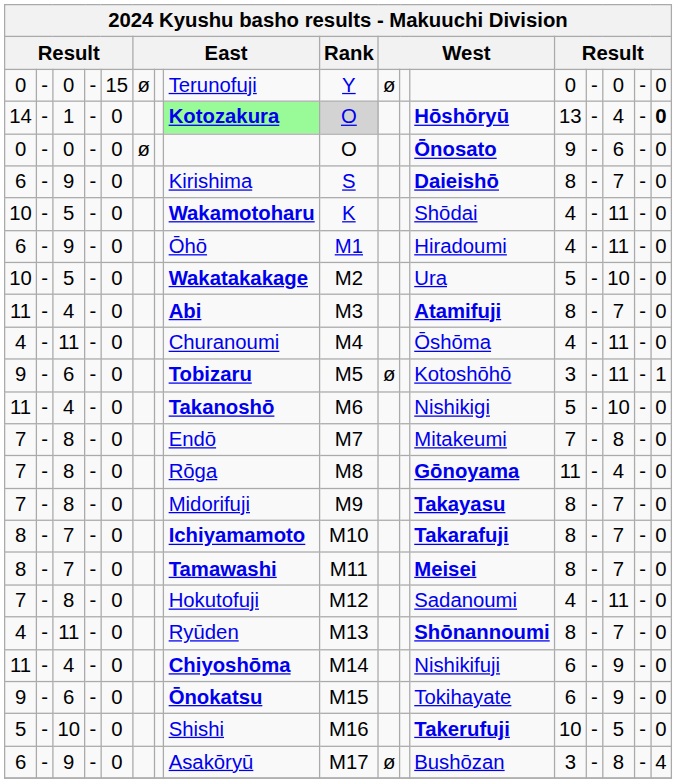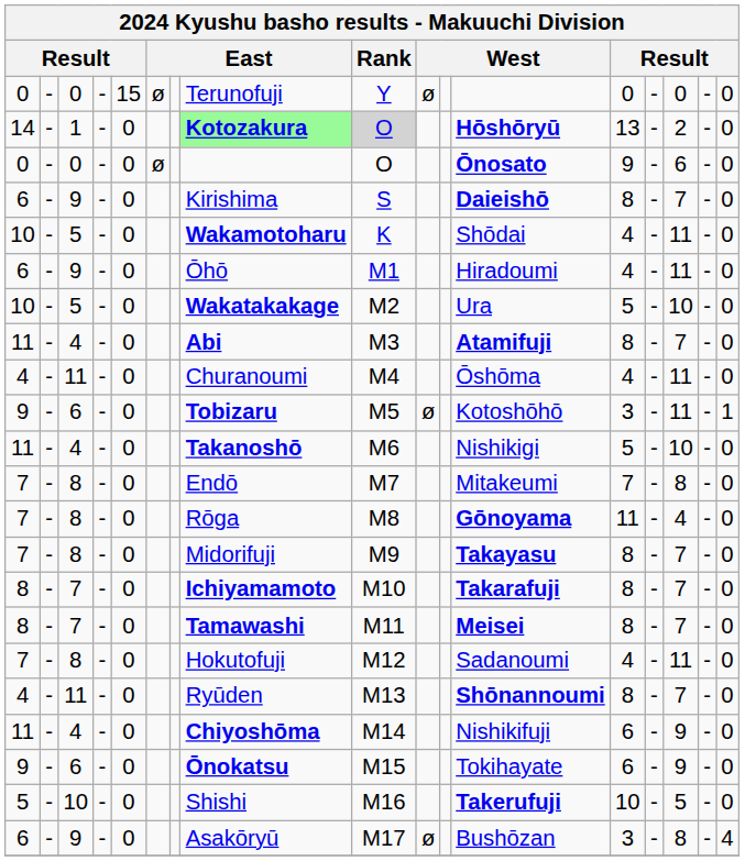 <table class="wikitable" style="text-align:center">
 <tr>
 <th colspan="17">2024 Kyushu basho results - Makuuchi Division</th>
 </tr>
 <tr>
 <th colspan="5">Result</th>
 <th colspan="3">East</th>
 <th>Rank</th>
 <th colspan="3">West</th>
 <th colspan="5">Result</th>
 </tr>
 <tr>
 <td>0</td>
 <td>-</td>
 <td>0</td>
 <td>-</td>
 <td>15</td>
 <td>ø</td>
 <td></td>
 <td style="text-align:left;"><a href='#'>Terunofuji</a></td>
 <td><a href='#'>Y</a></td>
 <td>ø</td>
 <td></td>
 <td></td>
 <td>0</td>
 <td>-</td>
 <td>0</td>
 <td>-</td>
 <td>0</td>
 </tr>
 <tr>
 <td>14</td>
 <td>-</td>
 <td>1</td>
 <td>-</td>
 <td>0</td>
 <td></td>
 <td></td>
 <td style="text-align:left;background: PaleGreen;"><strong><a href='#'>Kotozakura</a></strong></td>
 <td style="background: lightgrey;"><a href='#'>O</a></td>
 <td></td>
 <td></td>
 <td style="text-align:left;"><strong><a href='#'>Hōshōryū</a></strong></td>
 <td>13</td>
 <td>-</td>
-<td>4</td>
+<td>2</td>
 <td>-</td>
-<td><strong>0</strong></td>
+<td>0</td>
 </tr>
 <tr>
 <td>0</td>
 <td>-</td>
 <td>0</td>
 <td>-</td>
 <td>0</td>
 <td>ø</td>
 <td></td>
 <td></td>
 <td>O</td>
 <td></td>
 <td></td>
 <td style="text-align:left;"><strong><a href='#'>Ōnosato</a></strong></td>
 <td>9</td>
 <td>-</td>
 <td>6</td>
 <td>-</td>
 <td>0</td>
 </tr>
 <tr>
 <td>6</td>
 <td>-</td>
 <td>9</td>
 <td>-</td>
 <td>0</td>
 <td></td>
 <td></td>
 <td style="text-align:left;"><a href='#'>Kirishima</a></td>
 <td><a href='#'>S</a></td>
 <td></td>
 <td></td>
 <td style="text-align:left;"><strong><a href='#'>Daieishō</a></strong></td>
 <td>8</td>
 <td>-</td>
 <td>7</td>
 <td>-</td>
 <td>0</td>
 </tr>
 <tr>
 <td>10</td>
 <td>-</td>
 <td>5</td>
 <td>-</td>
 <td>0</td>
 <td></td>
 <td></td>
 <td style="text-align:left;"><strong><a href='#'>Wakamotoharu</a></strong></td>
 <td><a href='#'>K</a></td>
 <td></td>
 <td></td>
 <td style="text-align:left;"><a href='#'>Shōdai</a></td>
 <td>4</td>
 <td>-</td>
 <td>11</td>
 <td>-</td>
 <td>0</td>
 </tr>
 <tr>
 <td>6</td>
 <td>-</td>
 <td>9</td>
 <td>-</td>
 <td>0</td>
 <td></td>
 <td></td>
 <td style="text-align:left;"><a href='#'>Ōhō</a></td>
 <td><a href='#'>M1</a></td>
 <td></td>
 <td></td>
 <td style="text-align:left;"><a href='#'>Hiradoumi</a></td>
 <td>4</td>
 <td>-</td>
 <td>11</td>
 <td>-</td>
 <td>0</td>
 </tr>
 <tr>
 <td>10</td>
 <td>-</td>
 <td>5</td>
 <td>-</td>
 <td>0</td>
 <td></td>
 <td></td>
 <td style="text-align:left;"><strong><a href='#'>Wakatakakage</a></strong></td>
 <td>M2</td>
 <td></td>
 <td></td>
 <td style="text-align:left;"><a href='#'>Ura</a></td>
 <td>5</td>
 <td>-</td>
 <td>10</td>
 <td>-</td>
 <td>0</td>
 </tr>
 <tr>
 <td>11</td>
 <td>-</td>
 <td>4</td>
 <td>-</td>
 <td>0</td>
 <td></td>
 <td></td>
 <td style="text-align:left;"><strong><a href='#'>Abi</a></strong></td>
 <td>M3</td>
 <td></td>
 <td></td>
 <td style="text-align:left;"><strong><a href='#'>Atamifuji</a></strong></td>
 <td>8</td>
 <td>-</td>
 <td>7</td>
 <td>-</td>
 <td>0</td>
 </tr>
 <tr>
 <td>4</td>
 <td>-</td>
 <td>11</td>
 <td>-</td>
 <td>0</td>
 <td></td>
 <td></td>
 <td style="text-align:left;"><a href='#'>Churanoumi</a></td>
 <td>M4</td>
 <td></td>
 <td></td>
 <td style="text-align:left;"><a href='#'>Ōshōma</a></td>
 <td>4</td>
 <td>-</td>
 <td>11</td>
 <td>-</td>
 <td>0</td>
 </tr>
 <tr>
 <td>9</td>
 <td>-</td>
 <td>6</td>
 <td>-</td>
 <td>0</td>
 <td></td>
 <td></td>
 <td style="text-align:left;"><strong><a href='#'>Tobizaru</a></strong></td>
 <td>M5</td>
 <td>ø</td>
 <td></td>
 <td style="text-align:left;"><a href='#'>Kotoshōhō</a></td>
 <td>3</td>
 <td>-</td>
 <td>11</td>
 <td>-</td>
 <td>1</td>
 </tr>
 <tr>
 <td>11</td>
 <td>-</td>
 <td>4</td>
 <td>-</td>
 <td>0</td>
 <td></td>
 <td></td>
 <td style="text-align:left;"><strong><a href='#'>Takanoshō</a></strong></td>
 <td>M6</td>
 <td></td>
 <td></td>
 <td style="text-align:left;"><a href='#'>Nishikigi</a></td>
 <td>5</td>
 <td>-</td>
 <td>10</td>
 <td>-</td>
 <td>0</td>
 </tr>
 <tr>
 <td>7</td>
 <td>-</td>
 <td>8</td>
 <td>-</td>
 <td>0</td>
 <td></td>
 <td></td>
 <td style="text-align:left;"><a href='#'>Endō</a></td>
 <td>M7</td>
 <td></td>
 <td></td>
 <td style="text-align:left;"><a href='#'>Mitakeumi</a></td>
 <td>7</td>
 <td>-</td>
 <td>8</td>
 <td>-</td>
 <td>0</td>
 </tr>
 <tr>
 <td>7</td>
 <td>-</td>
 <td>8</td>
 <td>-</td>
 <td>0</td>
 <td></td>
 <td></td>
 <td style="text-align:left;"><a href='#'>Rōga</a></td>
 <td>M8</td>
 <td></td>
 <td></td>
 <td style="text-align:left;"><strong><a href='#'>Gōnoyama</a></strong></td>
 <td>11</td>
 <td>-</td>
 <td>4</td>
 <td>-</td>
 <td>0</td>
 </tr>
 <tr>
 <td>7</td>
 <td>-</td>
 <td>8</td>
 <td>-</td>
 <td>0</td>
 <td></td>
 <td></td>
 <td style="text-align:left;"><a href='#'>Midorifuji</a></td>
 <td>M9</td>
 <td></td>
 <td></td>
 <td style="text-align:left;"><strong><a href='#'>Takayasu</a></strong></td>
 <td>8</td>
 <td>-</td>
 <td>7</td>
 <td>-</td>
 <td>0</td>
 </tr>
 <tr>
 <td>8</td>
 <td>-</td>
 <td>7</td>
 <td>-</td>
 <td>0</td>
 <td></td>
 <td></td>
 <td style="text-align:left;"><strong><a href='#'>Ichiyamamoto</a></strong></td>
 <td>M10</td>
 <td></td>
 <td></td>
 <td style="text-align:left;"><strong><a href='#'>Takarafuji</a></strong></td>
 <td>8</td>
 <td>-</td>
 <td>7</td>
 <td>-</td>
 <td>0</td>
 </tr>
 <tr>
 <td>8</td>
 <td>-</td>
 <td>7</td>
 <td>-</td>
 <td>0</td>
 <td></td>
 <td></td>
 <td style="text-align:left;"><strong><a href='#'>Tamawashi</a></strong></td>
 <td>M11</td>
 <td></td>
 <td></td>
 <td style="text-align:left;"><strong><a href='#'>Meisei</a></strong></td>
 <td>8</td>
 <td>-</td>
 <td>7</td>
 <td>-</td>
 <td>0</td>
 </tr>
 <tr>
 <td>7</td>
 <td>-</td>
 <td>8</td>
 <td>-</td>
 <td>0</td>
 <td></td>
 <td></td>
 <td style="text-align:left;"><a href='#'>Hokutofuji</a></td>
 <td>M12</td>
 <td></td>
 <td></td>
 <td style="text-align:left;"><a href='#'>Sadanoumi</a></td>
 <td>4</td>
 <td>-</td>
 <td>11</td>
 <td>-</td>
 <td>0</td>
 </tr>
 <tr>
 <td>4</td>
 <td>-</td>
 <td>11</td>
 <td>-</td>
 <td>0</td>
 <td></td>
 <td></td>
 <td style="text-align:left;"><a href='#'>Ryūden</a></td>
 <td>M13</td>
 <td></td>
 <td></td>
 <td style="text-align:left;"><strong><a href='#'>Shōnannoumi</a></strong></td>
 <td>8</td>
 <td>-</td>
 <td>7</td>
 <td>-</td>
 <td>0</td>
 </tr>
 <tr>
 <td>11</td>
 <td>-</td>
 <td>4</td>
 <td>-</td>
 <td>0</td>
 <td></td>
 <td></td>
 <td style="text-align:left;"><strong><a href='#'>Chiyoshōma</a></strong></td>
 <td>M14</td>
 <td></td>
 <td></td>
 <td style="text-align:left;"><a href='#'>Nishikifuji</a></td>
 <td>6</td>
 <td>-</td>
 <td>9</td>
 <td>-</td>
 <td>0</td>
 </tr>
 <tr>
 <td>9</td>
 <td>-</td>
 <td>6</td>
 <td>-</td>
 <td>0</td>
 <td></td>
 <td></td>
 <td style="text-align:left;"><strong><a href='#'>Ōnokatsu</a></strong></td>
 <td>M15</td>
 <td></td>
 <td></td>
 <td style="text-align:left;"><a href='#'>Tokihayate</a></td>
 <td>6</td>
 <td>-</td>
 <td>9</td>
 <td>-</td>
 <td>0</td>
 </tr>
 <tr>
 <td>5</td>
 <td>-</td>
 <td>10</td>
 <td>-</td>
 <td>0</td>
 <td></td>
 <td></td>
 <td style="text-align:left;"><a href='#'>Shishi</a></td>
 <td>M16</td>
 <td></td>
 <td></td>
 <td style="text-align:left;"><strong><a href='#'>Takerufuji</a></strong></td>
 <td>10</td>
 <td>-</td>
 <td>5</td>
 <td>-</td>
 <td>0</td>
 </tr>
 <tr>
 <td>6</td>
 <td>-</td>
 <td>9</td>
 <td>-</td>
 <td>0</td>
 <td></td>
 <td></td>
 <td style="text-align:left;"><a href='#'>Asakōryū</a></td>
 <td>M17</td>
 <td>ø</td>
 <td></td>
 <td style="text-align:left;"><a href='#'>Bushōzan</a></td>
 <td>3</td>
 <td>-</td>
 <td>8</td>
 <td>-</td>
 <td>4</td>
 </tr>
 <tr>
 </tr>
 </table>
